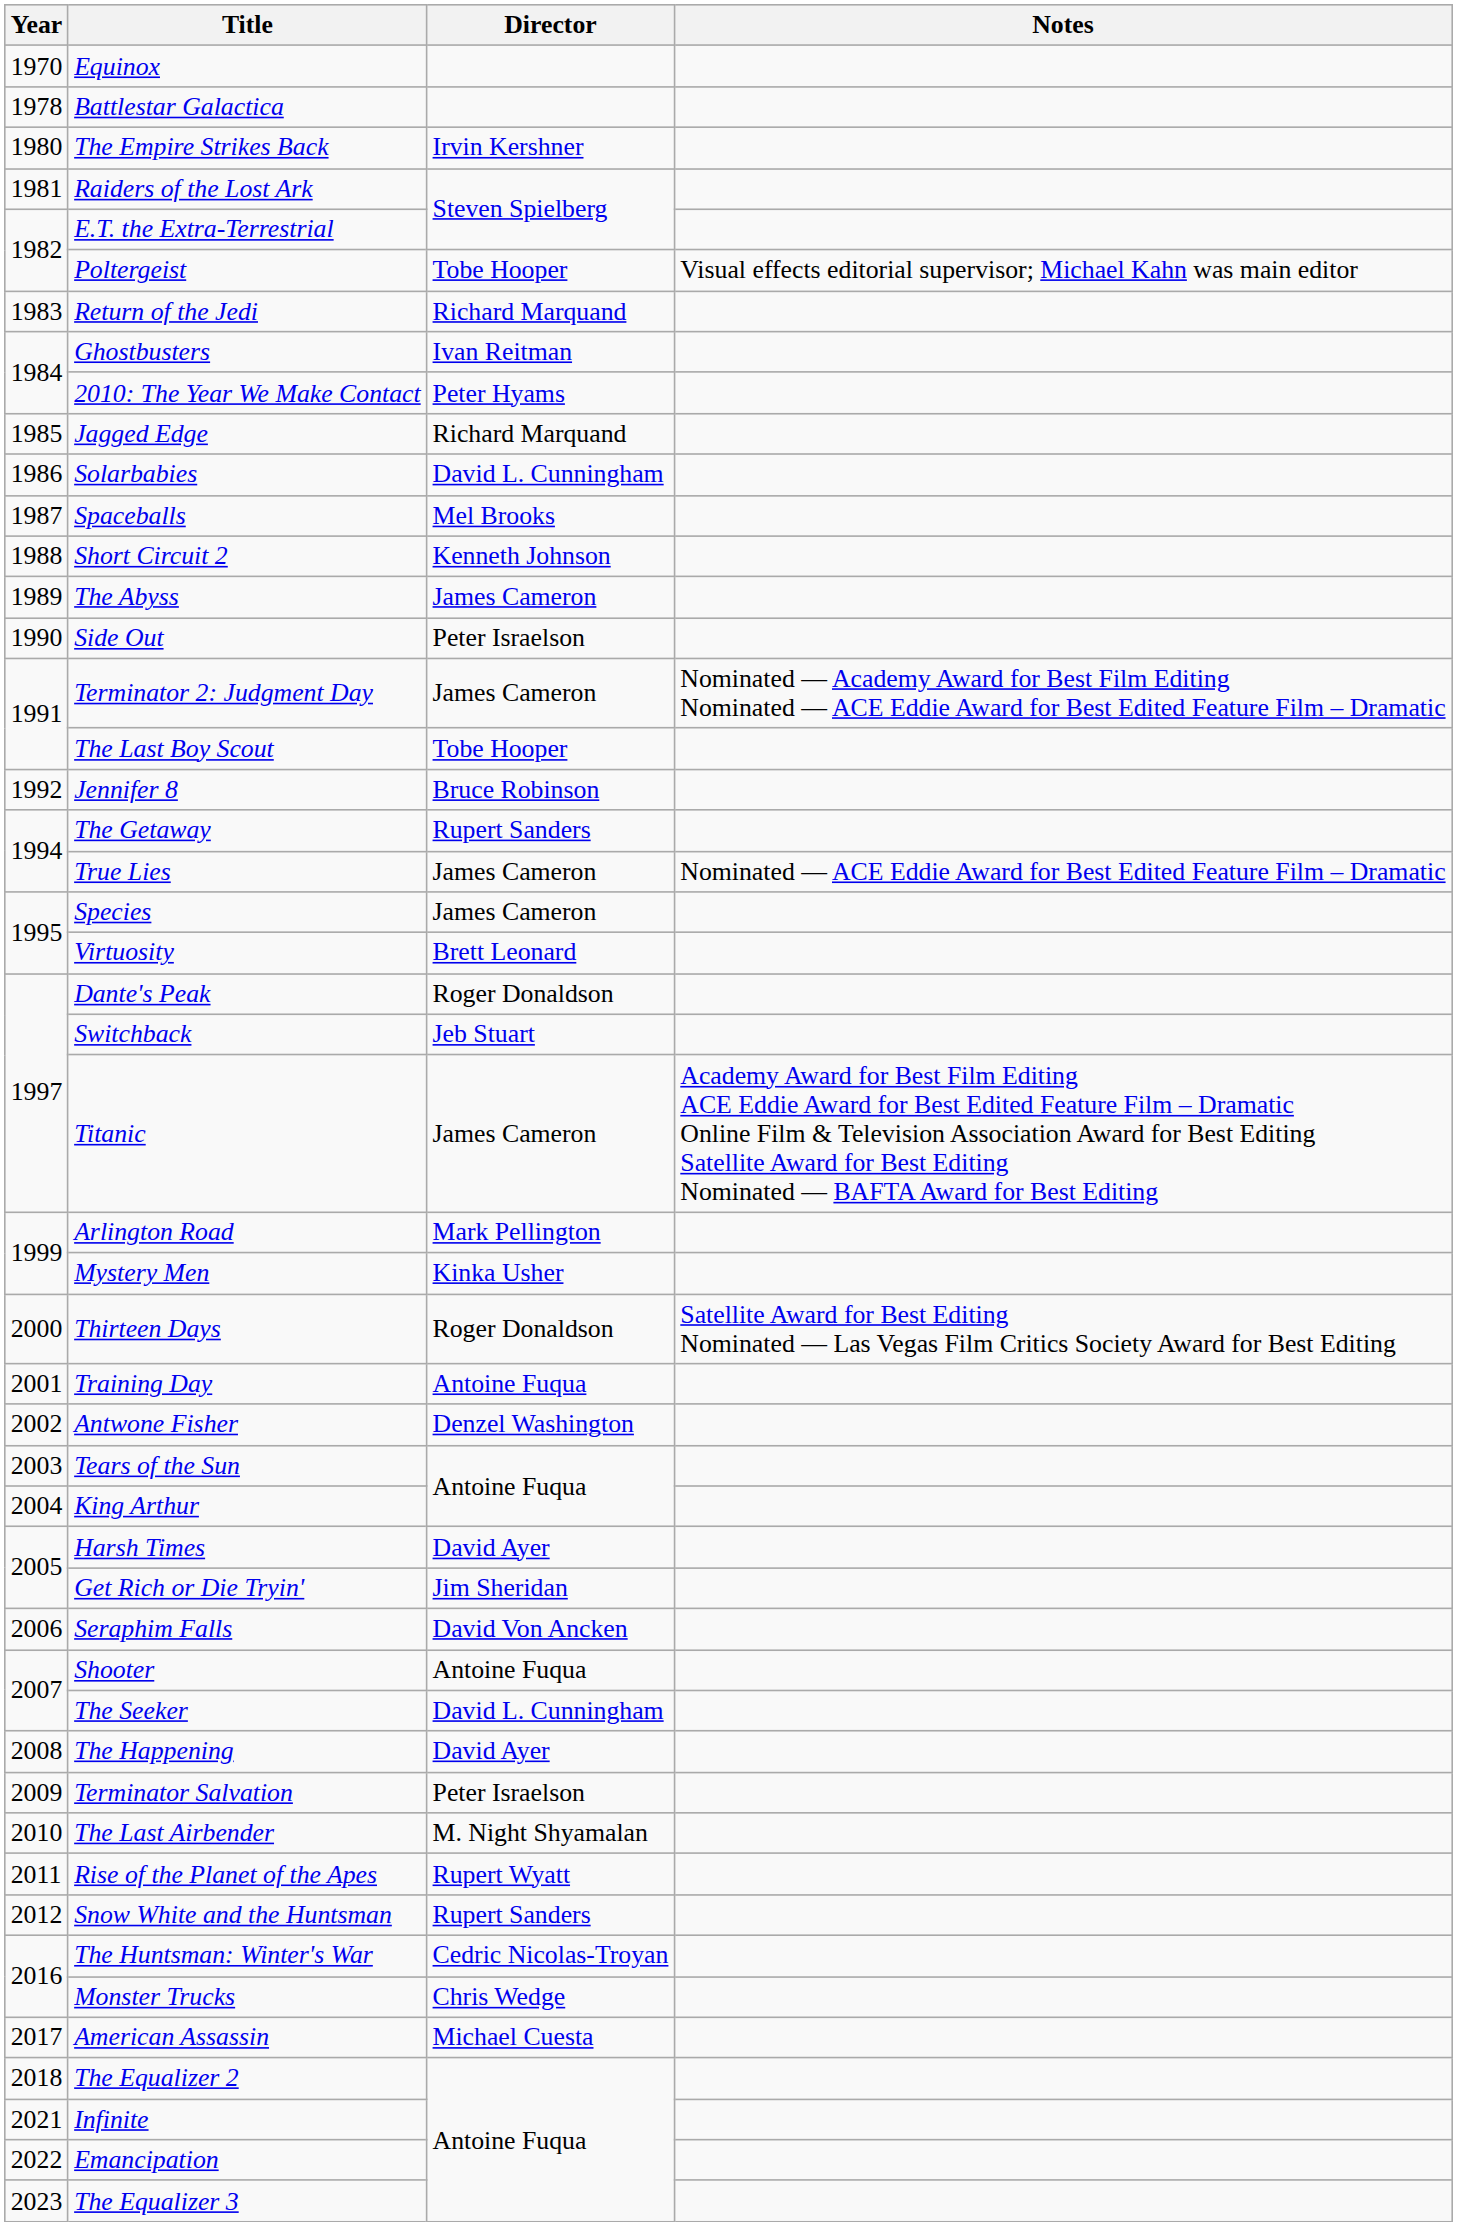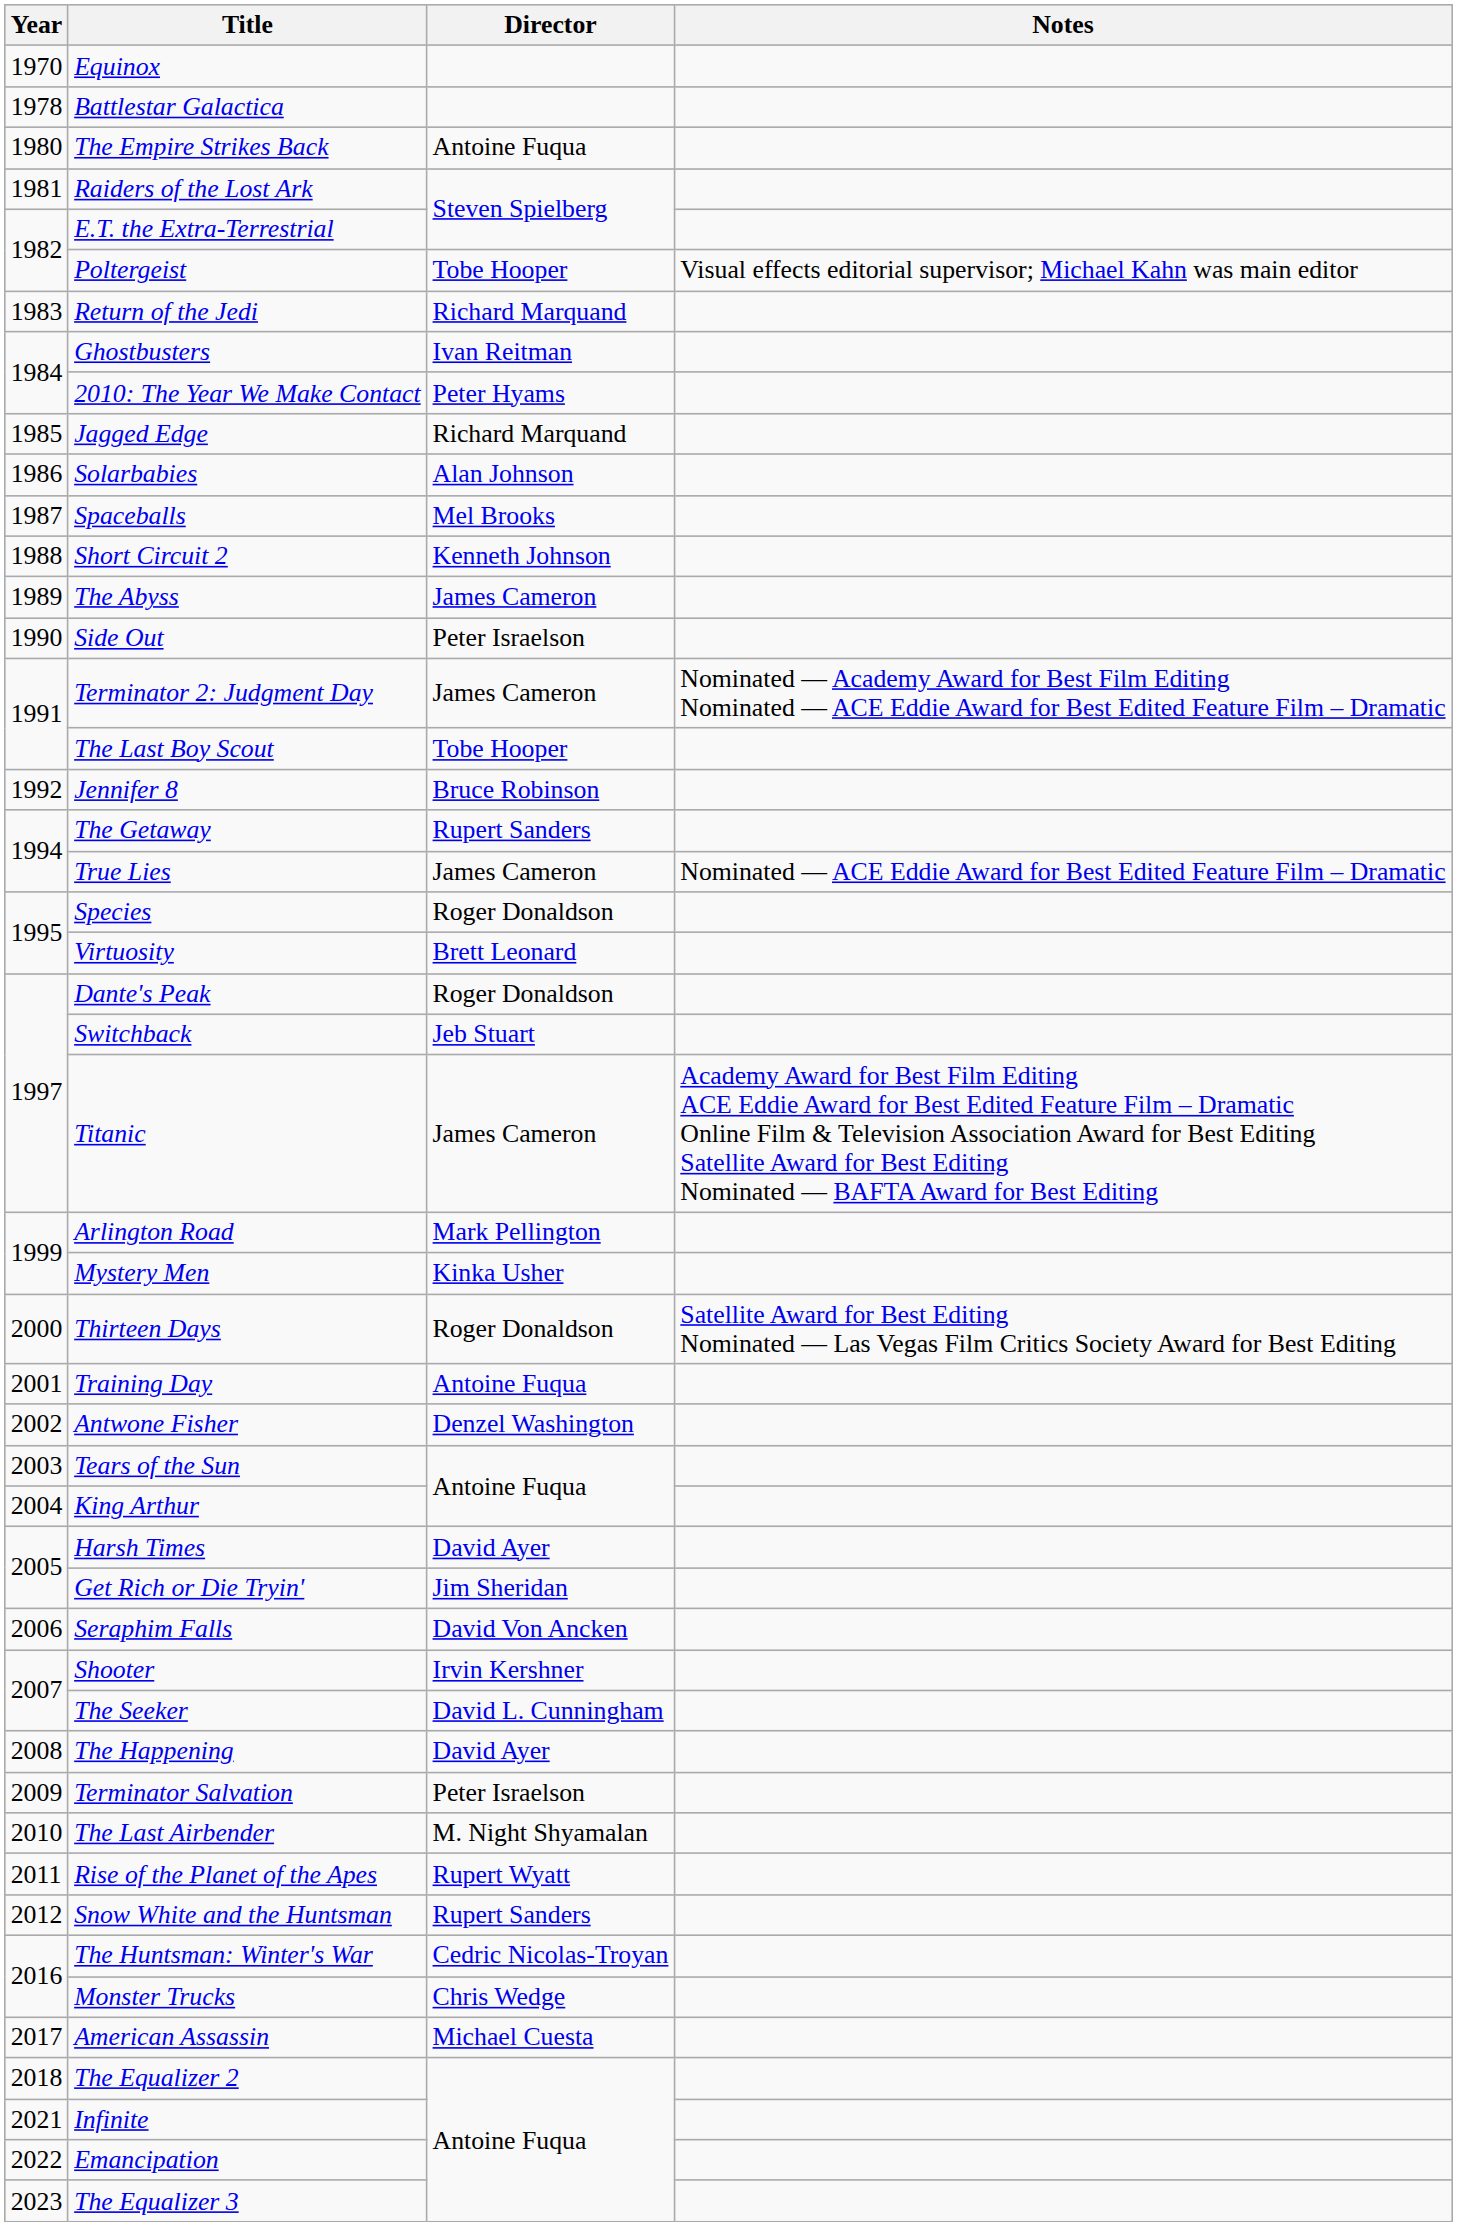 <table class="wikitable">
 <tr>
 <th>Year</th>
 <th>Title</th>
 <th>Director</th>
 <th>Notes</th>
 </tr>
 <tr>
 <td>1970</td>
 <td><em><a href='#'>Equinox</a></em></td>
 <td></td>
 <td></td>
 </tr>
 <tr>
 <td>1978</td>
 <td><em><a href='#'>Battlestar Galactica</a></em></td>
 <td></td>
 <td></td>
 </tr>
 <tr>
 <td>1980</td>
 <td><em><a href='#'>The Empire Strikes Back</a></em></td>
-<td><a href='#'>Irvin Kershner</a></td>
+<td>Antoine Fuqua</td>
 <td></td>
 </tr>
 <tr>
 <td>1981</td>
 <td><em><a href='#'>Raiders of the Lost Ark</a></em></td>
 <td rowspan=2><a href='#'>Steven Spielberg</a></td>
 <td></td>
 </tr>
 <tr>
 <td rowspan=2>1982</td>
 <td><em><a href='#'>E.T. the Extra-Terrestrial</a></em></td>
 <td></td>
 </tr>
 <tr>
 <td><em><a href='#'>Poltergeist</a></em></td>
 <td><a href='#'>Tobe Hooper</a></td>
 <td>Visual effects editorial supervisor; <a href='#'>Michael Kahn</a> was main editor</td>
 </tr>
 <tr>
 <td>1983</td>
 <td><em><a href='#'>Return of the Jedi</a></em></td>
 <td><a href='#'>Richard Marquand</a></td>
 <td></td>
 </tr>
 <tr>
 <td rowspan=2>1984</td>
 <td><em><a href='#'>Ghostbusters</a></em></td>
 <td><a href='#'>Ivan Reitman</a></td>
 <td></td>
 </tr>
 <tr>
 <td><em><a href='#'>2010: The Year We Make Contact</a></em></td>
 <td><a href='#'>Peter Hyams</a></td>
 <td></td>
 </tr>
 <tr>
 <td>1985</td>
 <td><em><a href='#'>Jagged Edge</a></em></td>
 <td>Richard Marquand</td>
 <td></td>
 </tr>
 <tr>
 <td>1986</td>
 <td><em><a href='#'>Solarbabies</a></em></td>
-<td><a href='#'>David L. Cunningham</a></td>
+<td><a href='#'>Alan Johnson</a></td>
 <td></td>
 </tr>
 <tr>
 <td>1987</td>
 <td><em><a href='#'>Spaceballs</a></em></td>
 <td><a href='#'>Mel Brooks</a></td>
 <td></td>
 </tr>
 <tr>
 <td>1988</td>
 <td><em><a href='#'>Short Circuit 2</a></em></td>
 <td><a href='#'>Kenneth Johnson</a></td>
 <td></td>
 </tr>
 <tr>
 <td>1989</td>
 <td><em><a href='#'>The Abyss</a></em></td>
 <td><a href='#'>James Cameron</a></td>
 <td></td>
 </tr>
 <tr>
 <td>1990</td>
 <td><em><a href='#'>Side Out</a></em></td>
 <td>Peter Israelson</td>
 <td></td>
 </tr>
 <tr>
 <td rowspan=2>1991</td>
 <td><em><a href='#'>Terminator 2: Judgment Day</a></em></td>
 <td>James Cameron</td>
 <td>Nominated — <a href='#'>Academy Award for Best Film Editing</a><br>Nominated — <a href='#'>ACE Eddie Award for Best Edited Feature Film – Dramatic</a></td>
 </tr>
 <tr>
 <td><em><a href='#'>The Last Boy Scout</a></em></td>
 <td><a href='#'>Tobe Hooper</a></td>
 <td></td>
 </tr>
 <tr>
 <td>1992</td>
 <td><em><a href='#'>Jennifer 8</a></em></td>
 <td><a href='#'>Bruce Robinson</a></td>
 <td></td>
 </tr>
 <tr>
 <td rowspan=2>1994</td>
 <td><em><a href='#'>The Getaway</a></em></td>
 <td><a href='#'>Rupert Sanders</a></td>
 <td></td>
 </tr>
 <tr>
 <td><em><a href='#'>True Lies</a></em></td>
 <td>James Cameron</td>
 <td>Nominated — <a href='#'>ACE Eddie Award for Best Edited Feature Film – Dramatic</a></td>
 </tr>
 <tr>
 <td rowspan=2>1995</td>
 <td><em><a href='#'>Species</a></em></td>
-<td>James Cameron</td>
+<td>Roger Donaldson</td>
 <td></td>
 </tr>
 <tr>
 <td><em><a href='#'>Virtuosity</a></em></td>
 <td><a href='#'>Brett Leonard</a></td>
 <td></td>
 </tr>
 <tr>
 <td rowspan=3>1997</td>
 <td><em><a href='#'>Dante's Peak</a></em></td>
 <td>Roger Donaldson</td>
 <td></td>
 </tr>
 <tr>
 <td><em><a href='#'>Switchback</a></em></td>
 <td><a href='#'>Jeb Stuart</a></td>
 <td></td>
 </tr>
 <tr>
 <td><em><a href='#'>Titanic</a></em></td>
 <td>James Cameron</td>
 <td><a href='#'>Academy Award for Best Film Editing</a><br><a href='#'>ACE Eddie Award for Best Edited Feature Film – Dramatic</a><br>Online Film & Television Association Award for Best Editing<br><a href='#'>Satellite Award for Best Editing</a><br>Nominated — <a href='#'>BAFTA Award for Best Editing</a></td>
 </tr>
 <tr>
 <td rowspan=2>1999</td>
 <td><em><a href='#'>Arlington Road</a></em></td>
 <td><a href='#'>Mark Pellington</a></td>
 <td></td>
 </tr>
 <tr>
 <td><em><a href='#'>Mystery Men</a></em></td>
 <td><a href='#'>Kinka Usher</a></td>
 <td></td>
 </tr>
 <tr>
 <td>2000</td>
 <td><em><a href='#'>Thirteen Days</a></em></td>
 <td>Roger Donaldson</td>
 <td><a href='#'>Satellite Award for Best Editing</a><br>Nominated — Las Vegas Film Critics Society Award for Best Editing</td>
 </tr>
 <tr>
 <td>2001</td>
 <td><em><a href='#'>Training Day</a></em></td>
 <td><a href='#'>Antoine Fuqua</a></td>
 <td></td>
 </tr>
 <tr>
 <td>2002</td>
 <td><em><a href='#'>Antwone Fisher</a></em></td>
 <td><a href='#'>Denzel Washington</a></td>
 <td></td>
 </tr>
 <tr>
 <td>2003</td>
 <td><em><a href='#'>Tears of the Sun</a></em></td>
 <td rowspan=2>Antoine Fuqua</td>
 <td></td>
 </tr>
 <tr>
 <td>2004</td>
 <td><em><a href='#'>King Arthur</a></em></td>
 <td></td>
 </tr>
 <tr>
 <td rowspan=2>2005</td>
 <td><em><a href='#'>Harsh Times</a></em></td>
 <td><a href='#'>David Ayer</a></td>
 <td></td>
 </tr>
 <tr>
 <td><em><a href='#'>Get Rich or Die Tryin'</a></em></td>
 <td><a href='#'>Jim Sheridan</a></td>
 <td></td>
 </tr>
 <tr>
 <td>2006</td>
 <td><em><a href='#'>Seraphim Falls</a></em></td>
 <td><a href='#'>David Von Ancken</a></td>
 <td></td>
 </tr>
 <tr>
 <td rowspan=2>2007</td>
 <td><em><a href='#'>Shooter</a></em></td>
-<td>Antoine Fuqua</td>
+<td><a href='#'>Irvin Kershner</a></td>
 <td></td>
 </tr>
 <tr>
 <td><em><a href='#'>The Seeker</a></em></td>
 <td><a href='#'>David L. Cunningham</a></td>
 <td></td>
 </tr>
 <tr>
 <td>2008</td>
 <td><em><a href='#'>The Happening</a></em></td>
 <td><a href='#'>David Ayer</a></td>
 <td></td>
 </tr>
 <tr>
 <td>2009</td>
 <td><em><a href='#'>Terminator Salvation</a></em></td>
 <td>Peter Israelson</td>
 <td></td>
 </tr>
 <tr>
 <td>2010</td>
 <td><em><a href='#'>The Last Airbender</a></em></td>
 <td>M. Night Shyamalan</td>
 <td></td>
 </tr>
 <tr>
 <td>2011</td>
 <td><em><a href='#'>Rise of the Planet of the Apes</a></em></td>
 <td><a href='#'>Rupert Wyatt</a></td>
 <td></td>
 </tr>
 <tr>
 <td>2012</td>
 <td><em><a href='#'>Snow White and the Huntsman</a></em></td>
 <td><a href='#'>Rupert Sanders</a></td>
 <td></td>
 </tr>
 <tr>
 <td rowspan=2>2016</td>
 <td><em><a href='#'>The Huntsman: Winter's War</a></em></td>
 <td><a href='#'>Cedric Nicolas-Troyan</a></td>
 <td></td>
 </tr>
 <tr>
 <td><em><a href='#'>Monster Trucks</a></em></td>
 <td><a href='#'>Chris Wedge</a></td>
 <td></td>
 </tr>
 <tr>
 <td>2017</td>
 <td><em><a href='#'>American Assassin</a></em></td>
 <td><a href='#'>Michael Cuesta</a></td>
 <td></td>
 </tr>
 <tr>
 <td>2018</td>
 <td><em><a href='#'>The Equalizer 2</a></em></td>
 <td rowspan=4>Antoine Fuqua</td>
 <td></td>
 </tr>
 <tr>
 <td>2021</td>
 <td><em><a href='#'>Infinite</a></em></td>
 <td></td>
 </tr>
 <tr>
 <td>2022</td>
 <td><em><a href='#'>Emancipation</a></em></td>
 <td></td>
 </tr>
 <tr>
 <td>2023</td>
 <td><em><a href='#'>The Equalizer 3</a></em></td>
 <td></td>
 </tr>
 </table>
